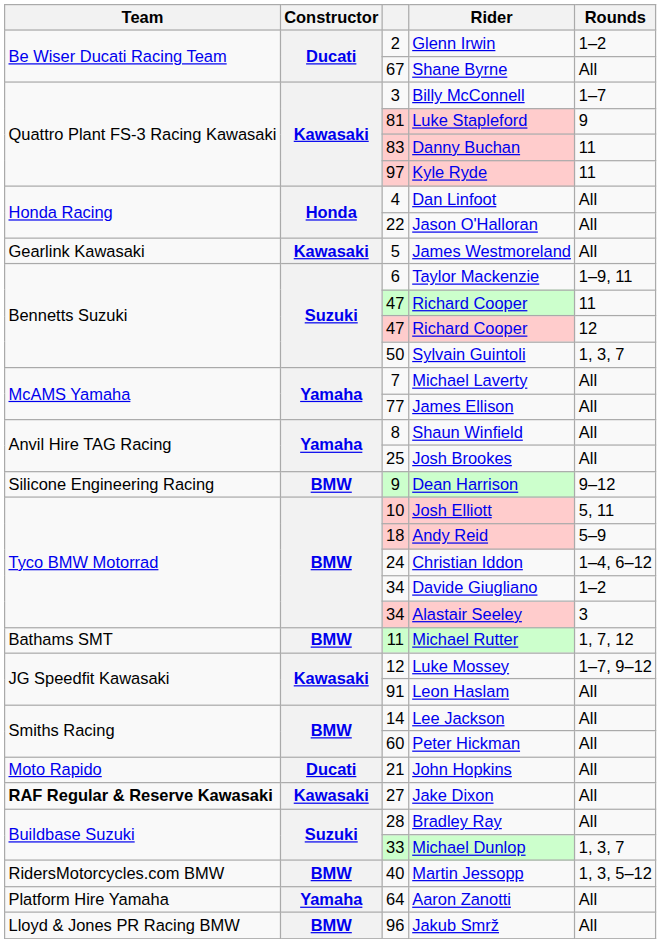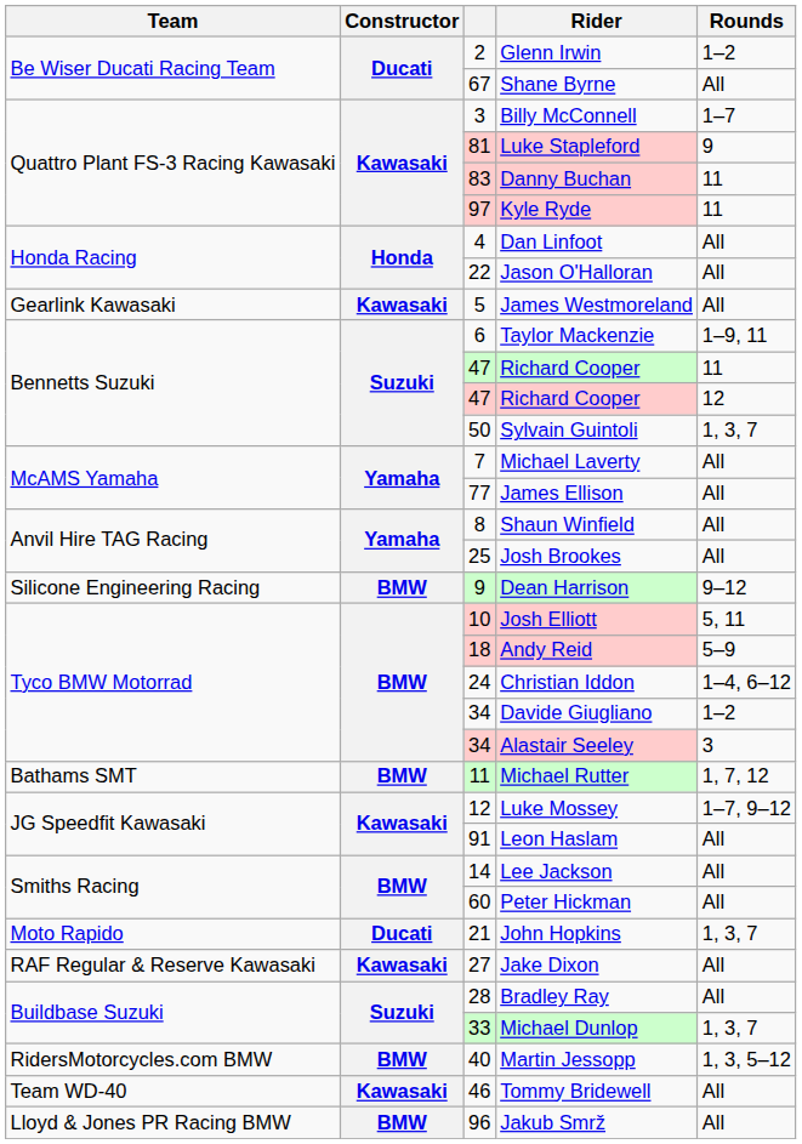 <table class="wikitable" style="font-size: 85%;">
 <tr>
 <th>Team</th>
 <th>Constructor</th>
 <th></th>
 <th>Rider</th>
 <th>Rounds</th>
 </tr>
 <tr>
 <td rowspan=2><a href='#'>Be Wiser Ducati Racing Team</a></td>
 <th rowspan=2><a href='#'>Ducati</a></th>
 <td align=center>2</td>
 <td> <a href='#'>Glenn Irwin</a></td>
 <td>1–2</td>
 </tr>
 <tr>
 <td align=center>67</td>
 <td> <a href='#'>Shane Byrne</a></td>
 <td>All</td>
 </tr>
 <tr>
 <td rowspan=4>Quattro Plant FS-3 Racing Kawasaki</td>
 <th rowspan=4><a href='#'>Kawasaki</a></th>
 <td align=center>3</td>
 <td> <a href='#'>Billy McConnell</a></td>
 <td>1–7</td>
 </tr>
 <tr>
 <td style="background:#ffcccc;" align=center>81</td>
 <td style="background:#ffcccc;"> <a href='#'>Luke Stapleford</a></td>
 <td>9</td>
 </tr>
 <tr>
 <td style="background:#ffcccc;" align=center>83</td>
 <td style="background:#ffcccc;"> <a href='#'>Danny Buchan</a></td>
 <td>11</td>
 </tr>
 <tr>
 <td style="background:#ffcccc;" align=center>97</td>
 <td style="background:#ffcccc;"> <a href='#'>Kyle Ryde</a></td>
 <td>11</td>
 </tr>
 <tr>
 <td rowspan=2><a href='#'>Honda Racing</a></td>
 <th rowspan=2><a href='#'>Honda</a></th>
 <td align=center>4</td>
 <td> <a href='#'>Dan Linfoot</a></td>
 <td>All</td>
 </tr>
 <tr>
 <td align=center>22</td>
 <td> <a href='#'>Jason O'Halloran</a></td>
 <td>All</td>
 </tr>
 <tr>
 <td>Gearlink Kawasaki</td>
 <th><a href='#'>Kawasaki</a></th>
 <td align=center>5</td>
 <td> <a href='#'>James Westmoreland</a></td>
 <td>All</td>
 </tr>
 <tr>
 <td rowspan=4>Bennetts Suzuki</td>
 <th rowspan=4><a href='#'>Suzuki</a></th>
 <td align=center>6</td>
 <td> <a href='#'>Taylor Mackenzie</a></td>
 <td>1–9, 11</td>
 </tr>
 <tr>
 <td style="background:#ccffcc;" align=center>47</td>
 <td style="background:#ccffcc;"> <a href='#'>Richard Cooper</a></td>
 <td>11</td>
 </tr>
 <tr>
 <td style="background:#ffcccc;" align=center>47</td>
 <td style="background:#ffcccc;"> <a href='#'>Richard Cooper</a></td>
 <td>12</td>
 </tr>
 <tr>
 <td align=center>50</td>
 <td> <a href='#'>Sylvain Guintoli</a></td>
 <td>1, 3, 7</td>
 </tr>
 <tr>
 <td rowspan=2><a href='#'>McAMS Yamaha</a></td>
 <th rowspan=2><a href='#'>Yamaha</a></th>
 <td align=center>7</td>
 <td> <a href='#'>Michael Laverty</a></td>
 <td>All</td>
 </tr>
 <tr>
 <td align=center>77</td>
 <td> <a href='#'>James Ellison</a></td>
 <td>All</td>
 </tr>
 <tr>
 <td rowspan=2>Anvil Hire TAG Racing</td>
 <th rowspan=2><a href='#'>Yamaha</a></th>
 <td align=center>8</td>
 <td> <a href='#'>Shaun Winfield</a></td>
 <td>All</td>
 </tr>
 <tr>
 <td align=center>25</td>
 <td> <a href='#'>Josh Brookes</a></td>
 <td>All</td>
 </tr>
 <tr>
 <td>Silicone Engineering Racing</td>
 <th><a href='#'>BMW</a></th>
 <td align=center style="background:#ccffcc;">9</td>
 <td style="background:#ccffcc;"> <a href='#'>Dean Harrison</a></td>
 <td>9–12</td>
 </tr>
 <tr>
 <td rowspan=5><a href='#'>Tyco BMW Motorrad</a></td>
 <th rowspan=5><a href='#'>BMW</a></th>
 <td style="background:#ffcccc;" align=center>10</td>
 <td style="background:#ffcccc;"> <a href='#'>Josh Elliott</a></td>
 <td>5, 11</td>
 </tr>
 <tr>
 <td style="background:#ffcccc;" align=center>18</td>
 <td style="background:#ffcccc;"> <a href='#'>Andy Reid</a></td>
 <td>5–9</td>
 </tr>
 <tr>
 <td align=center>24</td>
 <td> <a href='#'>Christian Iddon</a></td>
 <td>1–4, 6–12</td>
 </tr>
 <tr>
 <td align=center>34</td>
 <td> <a href='#'>Davide Giugliano</a></td>
 <td>1–2</td>
 </tr>
 <tr>
 <td style="background:#ffcccc;" align=center>34</td>
 <td style="background:#ffcccc;"> <a href='#'>Alastair Seeley</a></td>
 <td>3</td>
 </tr>
 <tr>
 <td>Bathams SMT</td>
 <th><a href='#'>BMW</a></th>
 <td align=center style="background:#ccffcc;">11</td>
 <td style="background:#ccffcc;"> <a href='#'>Michael Rutter</a></td>
 <td>1, 7, 12</td>
 </tr>
 <tr>
 <td rowspan=2>JG Speedfit Kawasaki</td>
 <th rowspan=2><a href='#'>Kawasaki</a></th>
 <td align=center>12</td>
 <td> <a href='#'>Luke Mossey</a></td>
 <td>1–7, 9–12</td>
 </tr>
 <tr>
 <td align=center>91</td>
 <td> <a href='#'>Leon Haslam</a></td>
 <td>All</td>
 </tr>
 <tr>
 <td rowspan=2>Smiths Racing</td>
 <th rowspan=2><a href='#'>BMW</a></th>
 <td align=center>14</td>
 <td> <a href='#'>Lee Jackson</a></td>
 <td>All</td>
 </tr>
 <tr>
 <td align=center>60</td>
 <td> <a href='#'>Peter Hickman</a></td>
 <td>All</td>
 </tr>
 <tr>
 <td><a href='#'>Moto Rapido</a></td>
 <th><a href='#'>Ducati</a></th>
 <td align=center>21</td>
 <td> <a href='#'>John Hopkins</a></td>
-<td>All</td>
+<td>1, 3, 7</td>
 </tr>
 <tr>
-<td><strong>RAF Regular & Reserve Kawasaki</strong></td>
+<td>RAF Regular & Reserve Kawasaki</td>
 <th><a href='#'>Kawasaki</a></th>
 <td align=center>27</td>
 <td> <a href='#'>Jake Dixon</a></td>
 <td>All</td>
 </tr>
 <tr>
 <td rowspan=2><a href='#'>Buildbase Suzuki</a></td>
 <th rowspan=2><a href='#'>Suzuki</a></th>
 <td align=center>28</td>
 <td> <a href='#'>Bradley Ray</a></td>
 <td>All</td>
 </tr>
 <tr>
 <td style="background:#ccffcc;" align=center>33</td>
 <td style="background:#ccffcc;"> <a href='#'>Michael Dunlop</a></td>
 <td>1, 3, 7</td>
 </tr>
 <tr>
 <td>RidersMotorcycles.com BMW</td>
 <th><a href='#'>BMW</a></th>
 <td align=center>40</td>
 <td> <a href='#'>Martin Jessopp</a></td>
 <td>1, 3, 5–12</td>
 </tr>
 <tr>
-<td>Platform Hire Yamaha</td>
-<th><a href='#'>Yamaha</a></th>
-<td align=center>64</td>
-<td> <a href='#'>Aaron Zanotti</a></td>
+<td>Team WD-40</td>
+<th><a href='#'>Kawasaki</a></th>
+<td align=center>46</td>
+<td> <a href='#'>Tommy Bridewell</a></td>
 <td>All</td>
 </tr>
 <tr>
 <td>Lloyd & Jones PR Racing BMW</td>
 <th><a href='#'>BMW</a></th>
 <td align=center>96</td>
 <td> <a href='#'>Jakub Smrž</a></td>
 <td>All</td>
 </tr>
 </table>
